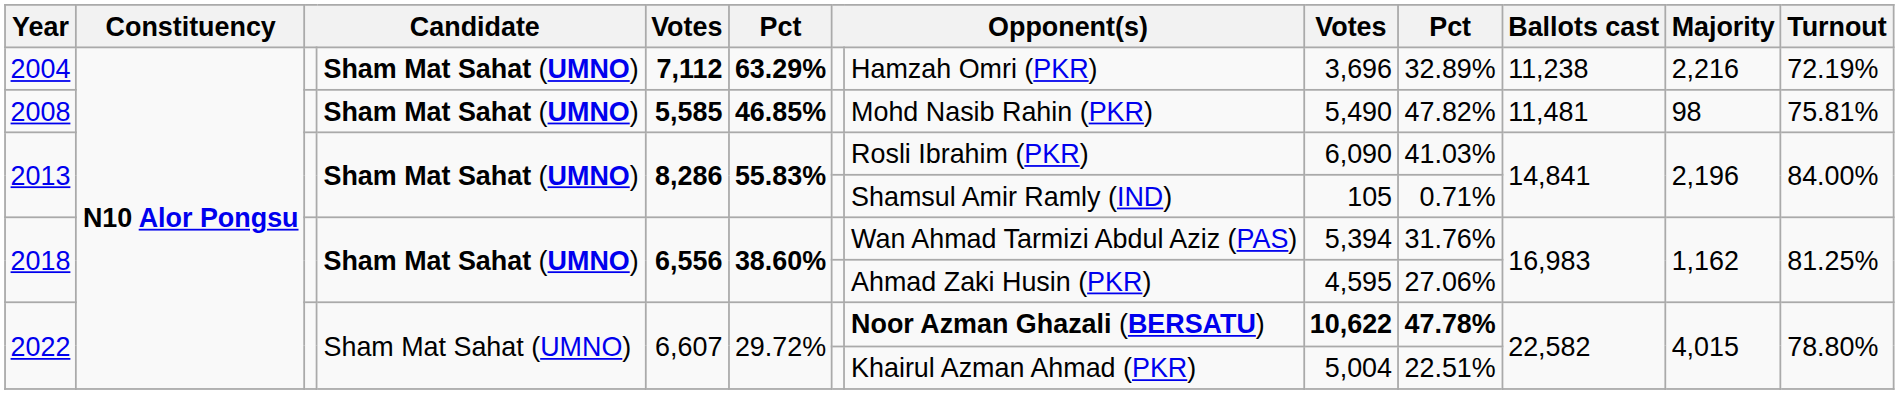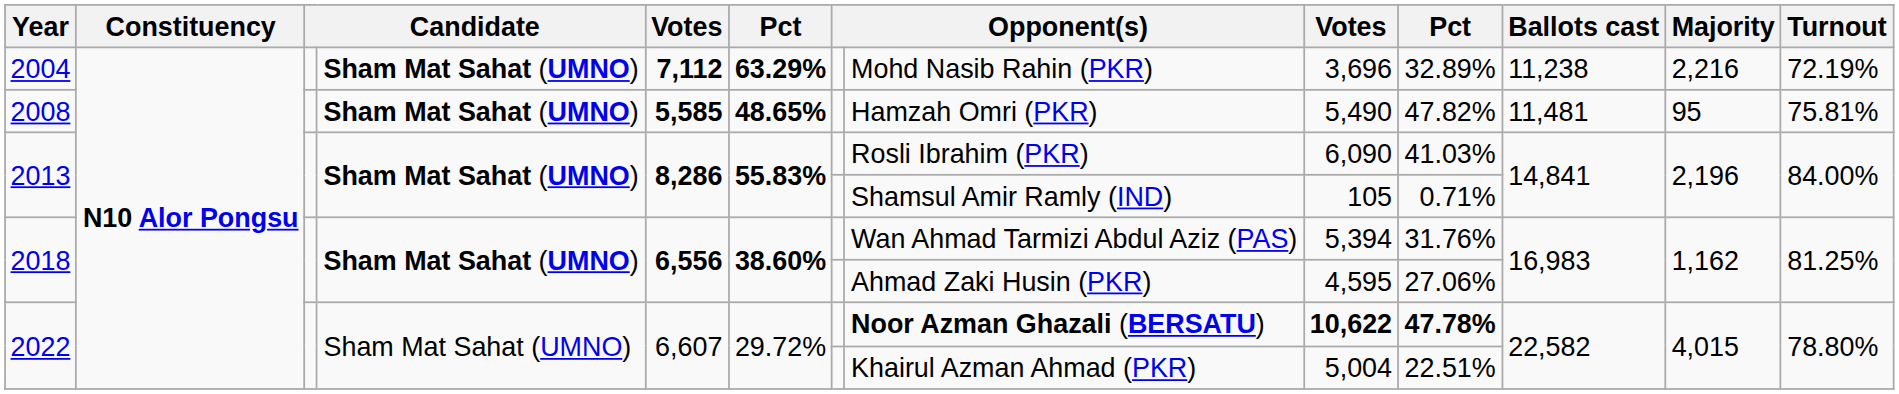 <table class="wikitable" style="margin:0.5em ; font-size:95%">
 <tr>
 <th>Year</th>
 <th>Constituency</th>
 <th colspan=2>Candidate</th>
 <th>Votes</th>
 <th>Pct</th>
 <th colspan=2>Opponent(s)</th>
 <th>Votes</th>
 <th>Pct</th>
 <th>Ballots cast</th>
 <th>Majority</th>
 <th>Turnout</th>
 </tr>
 <tr>
 <td><a href='#'>2004</a></td>
 <td rowspan=8><strong>N10 <a href='#'>Alor Pongsu</a></strong></td>
 <td></td>
 <td><strong>Sham Mat Sahat</strong> (<a href='#'><strong>UMNO</strong></a>)</td>
 <td style="text-align:right;"><strong>7,112</strong></td>
 <td><strong>63.29%</strong></td>
 <td></td>
-<td>Hamzah Omri (<a href='#'>PKR</a>)</td>
+<td>Mohd Nasib Rahin (<a href='#'>PKR</a>)</td>
 <td style="text-align:right;">3,696</td>
 <td>32.89%</td>
 <td>11,238</td>
 <td>2,216</td>
 <td>72.19%</td>
 </tr>
 <tr>
 <td><a href='#'>2008</a></td>
 <td></td>
 <td><strong>Sham Mat Sahat</strong> (<a href='#'><strong>UMNO</strong></a>)</td>
 <td style="text-align:right;"><strong>5,585</strong></td>
-<td><strong>46.85%</strong></td>
+<td><strong>48.65%</strong></td>
 <td></td>
-<td>Mohd Nasib Rahin (<a href='#'>PKR</a>)</td>
+<td>Hamzah Omri (<a href='#'>PKR</a>)</td>
 <td style="text-align:right;">5,490</td>
 <td>47.82%</td>
 <td>11,481</td>
-<td>98</td>
+<td>95</td>
 <td>75.81%</td>
 </tr>
 <tr>
 <td rowspan="2"><a href='#'>2013</a></td>
 <td rowspan="2" ></td>
 <td rowspan="2"><strong>Sham Mat Sahat</strong> (<a href='#'><strong>UMNO</strong></a>)</td>
 <td rowspan="2" style="text-align:right;"><strong>8,286</strong></td>
 <td rowspan="2"><strong>55.83%</strong></td>
 <td></td>
 <td>Rosli Ibrahim (<a href='#'>PKR</a>)</td>
 <td style="text-align:right;">6,090</td>
 <td>41.03%</td>
 <td rowspan="2">14,841</td>
 <td rowspan="2">2,196</td>
 <td rowspan="2">84.00%</td>
 </tr>
 <tr>
 <td></td>
 <td>Shamsul Amir Ramly (<a href='#'>IND</a>)</td>
 <td style="text-align:right;">105</td>
 <td style="text-align:right;">0.71%</td>
 </tr>
 <tr>
 <td rowspan="2"><a href='#'>2018</a></td>
 <td rowspan="2" ></td>
 <td rowspan="2"><strong>Sham Mat Sahat</strong> (<a href='#'><strong>UMNO</strong></a>)</td>
 <td rowspan="2" style="text-align:right;"><strong>6,556</strong></td>
 <td rowspan="2"><strong>38.60%</strong></td>
 <td></td>
 <td>Wan Ahmad Tarmizi Abdul Aziz (<a href='#'>PAS</a>)</td>
 <td style="text-align:right;">5,394</td>
 <td>31.76%</td>
 <td rowspan="2">16,983</td>
 <td rowspan="2">1,162</td>
 <td rowspan="2">81.25%</td>
 </tr>
 <tr>
 <td></td>
 <td>Ahmad Zaki Husin (<a href='#'>PKR</a>)</td>
 <td style="text-align:right;">4,595</td>
 <td>27.06%</td>
 </tr>
 <tr>
 <td rowspan=2><a href='#'>2022</a></td>
 <td rowspan=2 ></td>
 <td rowspan=2>Sham Mat Sahat (<a href='#'>UMNO</a>)</td>
 <td rowspan=2 style="text-align:right;">6,607</td>
 <td rowspan=2>29.72%</td>
 <td bgcolor=></td>
 <td><strong>Noor Azman Ghazali</strong> (<a href='#'><strong>BERSATU</strong></a>)</td>
 <td style="text-align:right;"><strong>10,622</strong></td>
 <td><strong>47.78%</strong></td>
 <td rowspan=2>22,582</td>
 <td rowspan=2>4,015</td>
 <td rowspan=2>78.80%</td>
 </tr>
 <tr>
 <td></td>
 <td>Khairul Azman Ahmad (<a href='#'>PKR</a>)</td>
 <td style="text-align:right;">5,004</td>
 <td>22.51%</td>
 </tr>
 </table>
